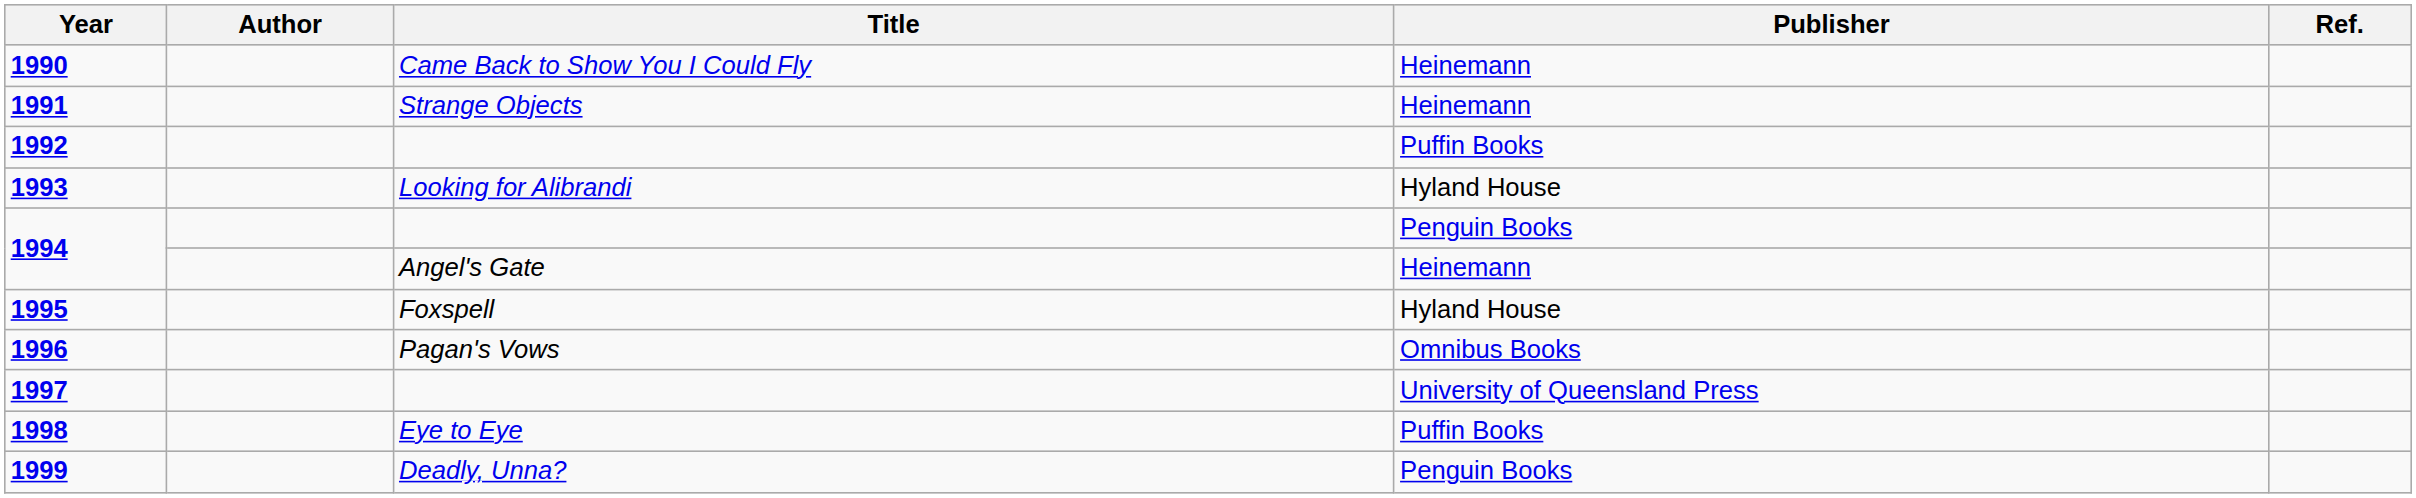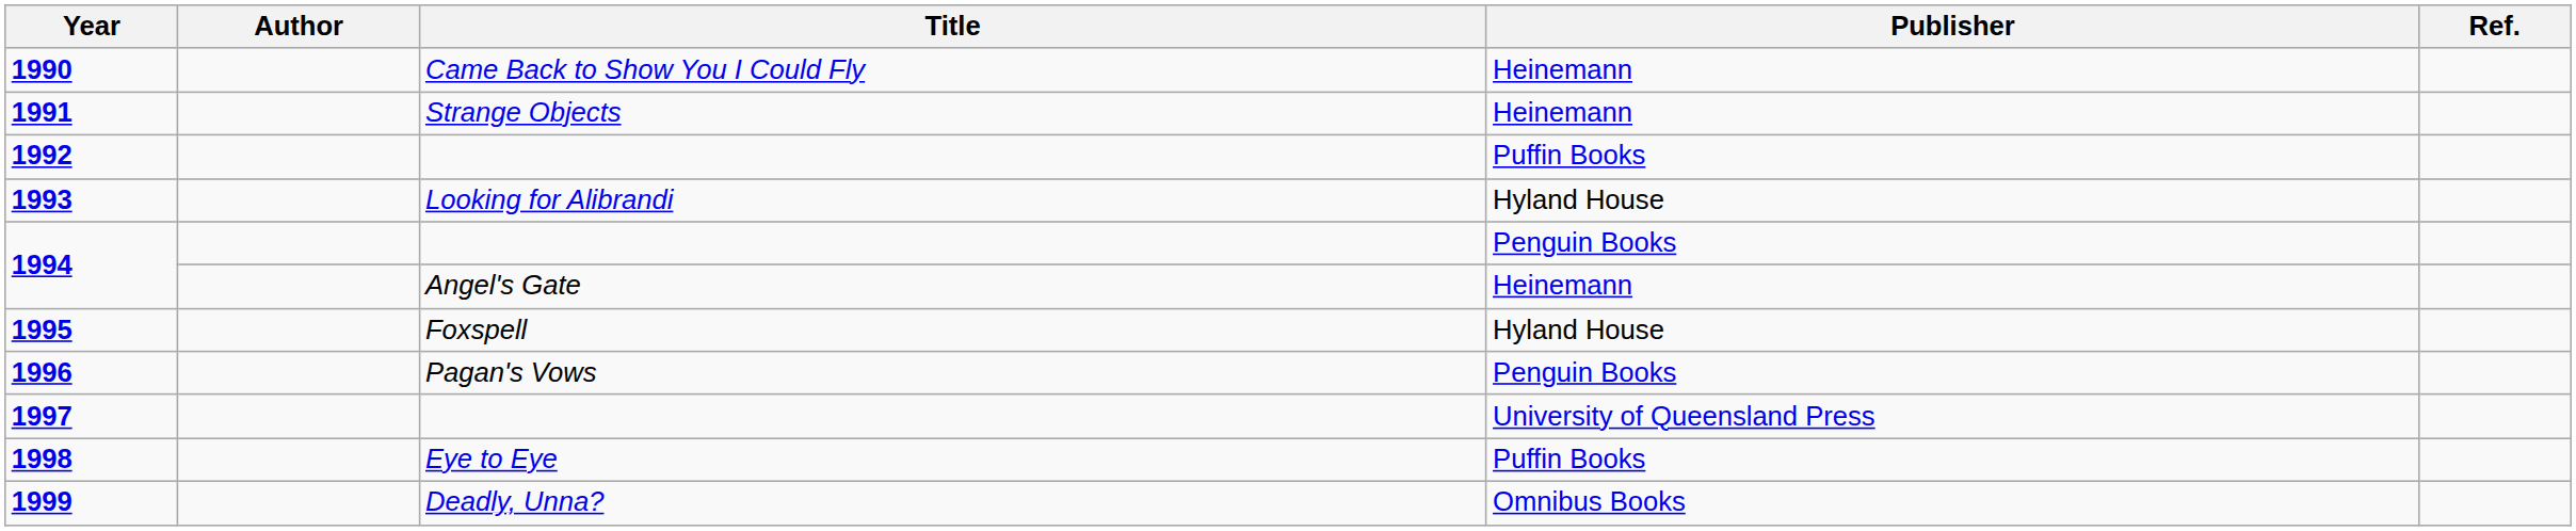 <table class="wikitable sortable mw-collapsible" width="95%">
 <tr>
 <th>Year</th>
 <th>Author</th>
 <th>Title</th>
 <th>Publisher</th>
 <th>Ref.</th>
 </tr>
 <tr>
 <td><strong><a href='#'>1990</a></strong></td>
 <td></td>
 <td><em><a href='#'>Came Back to Show You I Could Fly</a></em></td>
 <td><a href='#'>Heinemann</a></td>
 <td></td>
 </tr>
 <tr>
 <td><strong><a href='#'>1991</a></strong></td>
 <td></td>
 <td><em><a href='#'>Strange Objects</a></em></td>
 <td><a href='#'>Heinemann</a></td>
 <td></td>
 </tr>
 <tr>
 <td><strong><a href='#'>1992</a></strong></td>
 <td></td>
 <td><em></em></td>
 <td><a href='#'>Puffin Books</a></td>
 <td></td>
 </tr>
 <tr>
 <td><strong><a href='#'>1993</a></strong></td>
 <td></td>
 <td><em><a href='#'>Looking for Alibrandi</a></em></td>
 <td>Hyland House</td>
 <td></td>
 </tr>
 <tr>
 <td rowspan="2"><strong><a href='#'>1994</a></strong></td>
 <td></td>
 <td><em></em></td>
 <td><a href='#'>Penguin Books</a></td>
 <td></td>
 </tr>
 <tr>
 <td></td>
 <td><em>Angel's Gate</em></td>
 <td><a href='#'>Heinemann</a></td>
 <td></td>
 </tr>
 <tr>
 <td><strong><a href='#'>1995</a></strong></td>
 <td></td>
 <td><em>Foxspell</em></td>
 <td>Hyland House</td>
 <td></td>
 </tr>
 <tr>
 <td><strong><a href='#'>1996</a></strong></td>
 <td></td>
 <td><em>Pagan's Vows</em></td>
-<td><a href='#'>Omnibus Books</a></td>
+<td><a href='#'>Penguin Books</a></td>
 <td></td>
 </tr>
 <tr>
 <td><strong><a href='#'>1997</a></strong></td>
 <td></td>
 <td><em></em></td>
 <td><a href='#'>University of Queensland Press</a></td>
 <td></td>
 </tr>
 <tr>
 <td><strong><a href='#'>1998</a></strong></td>
 <td></td>
 <td><em><a href='#'>Eye to Eye</a></em></td>
 <td><a href='#'>Puffin Books</a></td>
 <td></td>
 </tr>
 <tr>
 <td><strong><a href='#'>1999</a></strong></td>
 <td></td>
 <td><em><a href='#'>Deadly, Unna?</a></em></td>
-<td><a href='#'>Penguin Books</a></td>
+<td><a href='#'>Omnibus Books</a></td>
 <td></td>
 </tr>
 </table>
